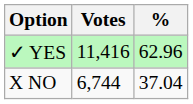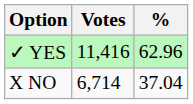 <table class="wikitable">
 <tr>
 <th>Option</th>
 <th>Votes</th>
 <th>%</th>
 </tr>
 <tr>
 <td style=background:#bbf8be>✓ YES</td>
 <td style=background:#bbf8be>11,416</td>
 <td style=background:#bbf8be>62.96</td>
 </tr>
 <tr>
 <td>X NO</td>
-<td>6,744</td>
+<td>6,714</td>
 <td>37.04</td>
 </tr>
 </table>
